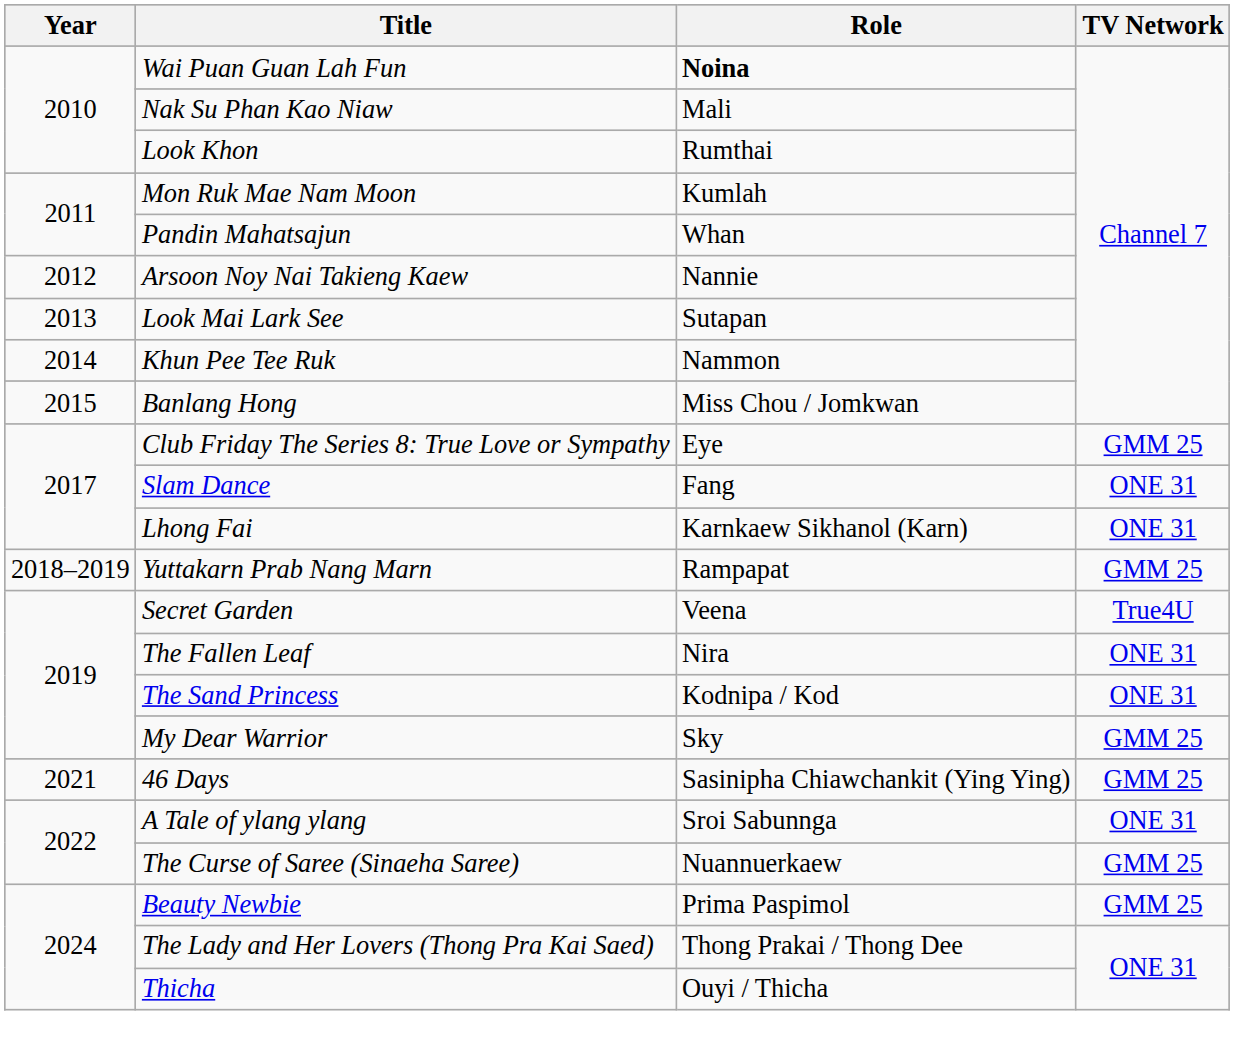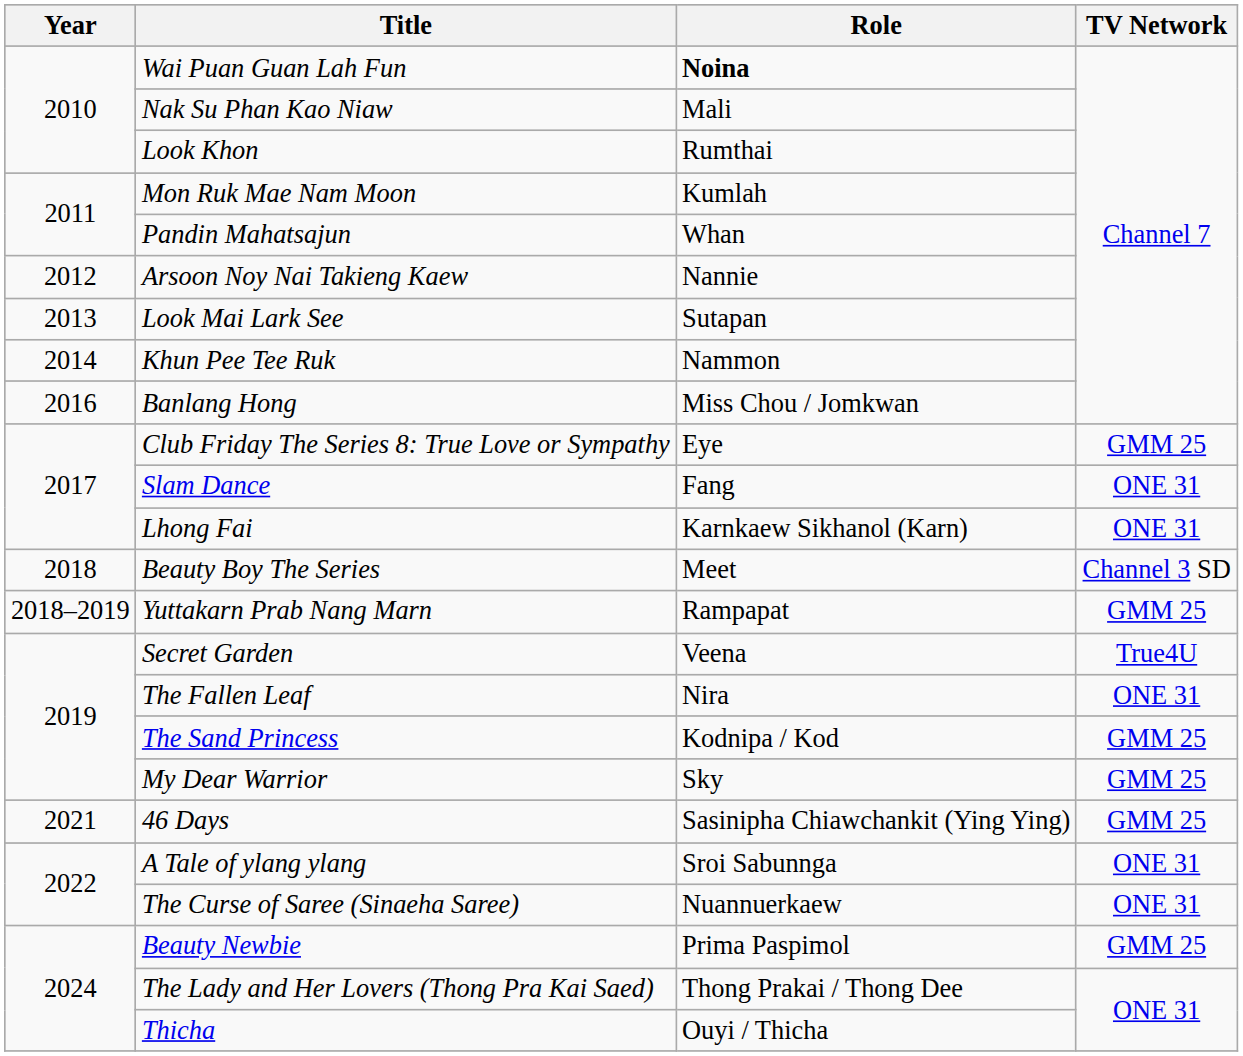 <table class="wikitable sortable plainrowheaders">
 <tr style="text-align:center;">
 <th>Year</th>
 <th>Title</th>
 <th>Role</th>
 <th>TV Network</th>
 </tr>
 <tr>
 <td rowspan="3" style="text-align:center;">2010</td>
 <td><em>Wai Puan Guan Lah Fun</em></td>
 <td><strong>Noina</strong></td>
 <td rowspan="9" style="text-align:center;"><a href='#'>Channel 7</a></td>
 </tr>
 <tr>
 <td><em>Nak Su Phan Kao Niaw</em></td>
 <td>Mali</td>
 </tr>
 <tr>
 <td><em>Look Khon</em></td>
 <td>Rumthai</td>
 </tr>
 <tr>
 <td rowspan="2" style="text-align:center;">2011</td>
 <td><em>Mon Ruk Mae Nam Moon</em></td>
 <td>Kumlah</td>
 </tr>
 <tr>
 <td><em>Pandin Mahatsajun</em></td>
 <td>Whan</td>
 </tr>
 <tr>
 <td style="text-align:center;">2012</td>
 <td><em>Arsoon Noy Nai Takieng Kaew</em></td>
 <td>Nannie</td>
 </tr>
 <tr>
 <td style="text-align:center;">2013</td>
 <td><em>Look Mai Lark See</em></td>
 <td>Sutapan</td>
 </tr>
 <tr>
 <td style="text-align:center;">2014</td>
 <td><em>Khun Pee Tee Ruk</em></td>
 <td>Nammon</td>
 </tr>
 <tr>
-<td style="text-align:center;">2015</td>
+<td style="text-align:center;">2016</td>
 <td><em>Banlang Hong</em></td>
 <td>Miss Chou / Jomkwan</td>
 </tr>
 <tr>
 <td rowspan="3" style="text-align:center;">2017</td>
 <td><em>Club Friday The Series 8: True Love or Sympathy</em></td>
 <td>Eye</td>
 <td style="text-align:center;"><a href='#'>GMM 25</a></td>
 </tr>
 <tr>
 <td><a href='#'><em>Slam Dance</em></a></td>
 <td>Fang</td>
 <td style="text-align:center;"><a href='#'>ONE 31</a></td>
 </tr>
 <tr>
 <td><em>Lhong Fai</em></td>
 <td>Karnkaew Sikhanol (Karn)</td>
 <td style="text-align:center;"><a href='#'>ONE 31</a></td>
+</tr>
+<tr>
+<td style="text-align:center;">2018</td>
+<td><em>Beauty Boy The Series</em></td>
+<td>Meet</td>
+<td style="text-align:center;"><a href='#'>Channel 3</a> SD</td>
 </tr>
 <tr>
 <td style="text-align:center;">2018–2019</td>
 <td><em>Yuttakarn Prab Nang Marn</em></td>
 <td>Rampapat</td>
 <td style="text-align:center;"><a href='#'>GMM 25</a></td>
 </tr>
 <tr>
 <td rowspan="4" style="text-align:center;">2019</td>
 <td><em>Secret Garden</em></td>
 <td>Veena</td>
 <td style="text-align:center;"><a href='#'>True4U</a></td>
 </tr>
 <tr>
 <td><em>The Fallen Leaf</em></td>
 <td>Nira</td>
 <td style="text-align:center;"><a href='#'>ONE 31</a></td>
 </tr>
 <tr>
 <td><em><a href='#'>The Sand Princess</a></em></td>
 <td>Kodnipa / Kod</td>
-<td style="text-align:center;"><a href='#'>ONE 31</a></td>
+<td style="text-align:center;"><a href='#'>GMM 25</a></td>
 </tr>
 <tr>
 <td><em>My Dear Warrior</em></td>
 <td>Sky</td>
 <td style="text-align:center;"><a href='#'>GMM 25</a></td>
 </tr>
 <tr>
 <td rowspan="1" style="text-align:center;">2021</td>
 <td><em>46 Days</em></td>
 <td>Sasinipha Chiawchankit (Ying Ying)</td>
 <td style="text-align:center;"><a href='#'>GMM 25</a></td>
 </tr>
 <tr>
 <td rowspan="2" style="text-align:center;">2022</td>
 <td><em>A Tale of ylang ylang</em></td>
 <td>Sroi Sabunnga</td>
 <td style="text-align:center;"><a href='#'>ONE 31</a></td>
 </tr>
 <tr>
 <td><em>The Curse of Saree (Sinaeha Saree)</em></td>
 <td>Nuannuerkaew</td>
-<td style="text-align:center;"><a href='#'>GMM 25</a></td>
+<td style="text-align:center;"><a href='#'>ONE 31</a></td>
 </tr>
 <tr>
 <td rowspan="3" style="text-align:center;">2024</td>
 <td><em><a href='#'>Beauty Newbie</a></em></td>
 <td>Prima Paspimol</td>
 <td style="text-align:center;"><a href='#'>GMM 25</a></td>
 </tr>
 <tr>
 <td><em>The Lady and Her Lovers (Thong Pra Kai Saed)</em></td>
 <td>Thong Prakai / Thong Dee</td>
 <td rowspan="2" style="text-align:center;"><a href='#'>ONE 31</a></td>
 </tr>
 <tr>
 <td><em><a href='#'>Thicha</a></em></td>
 <td>Ouyi / Thicha</td>
 </tr>
 </table>
